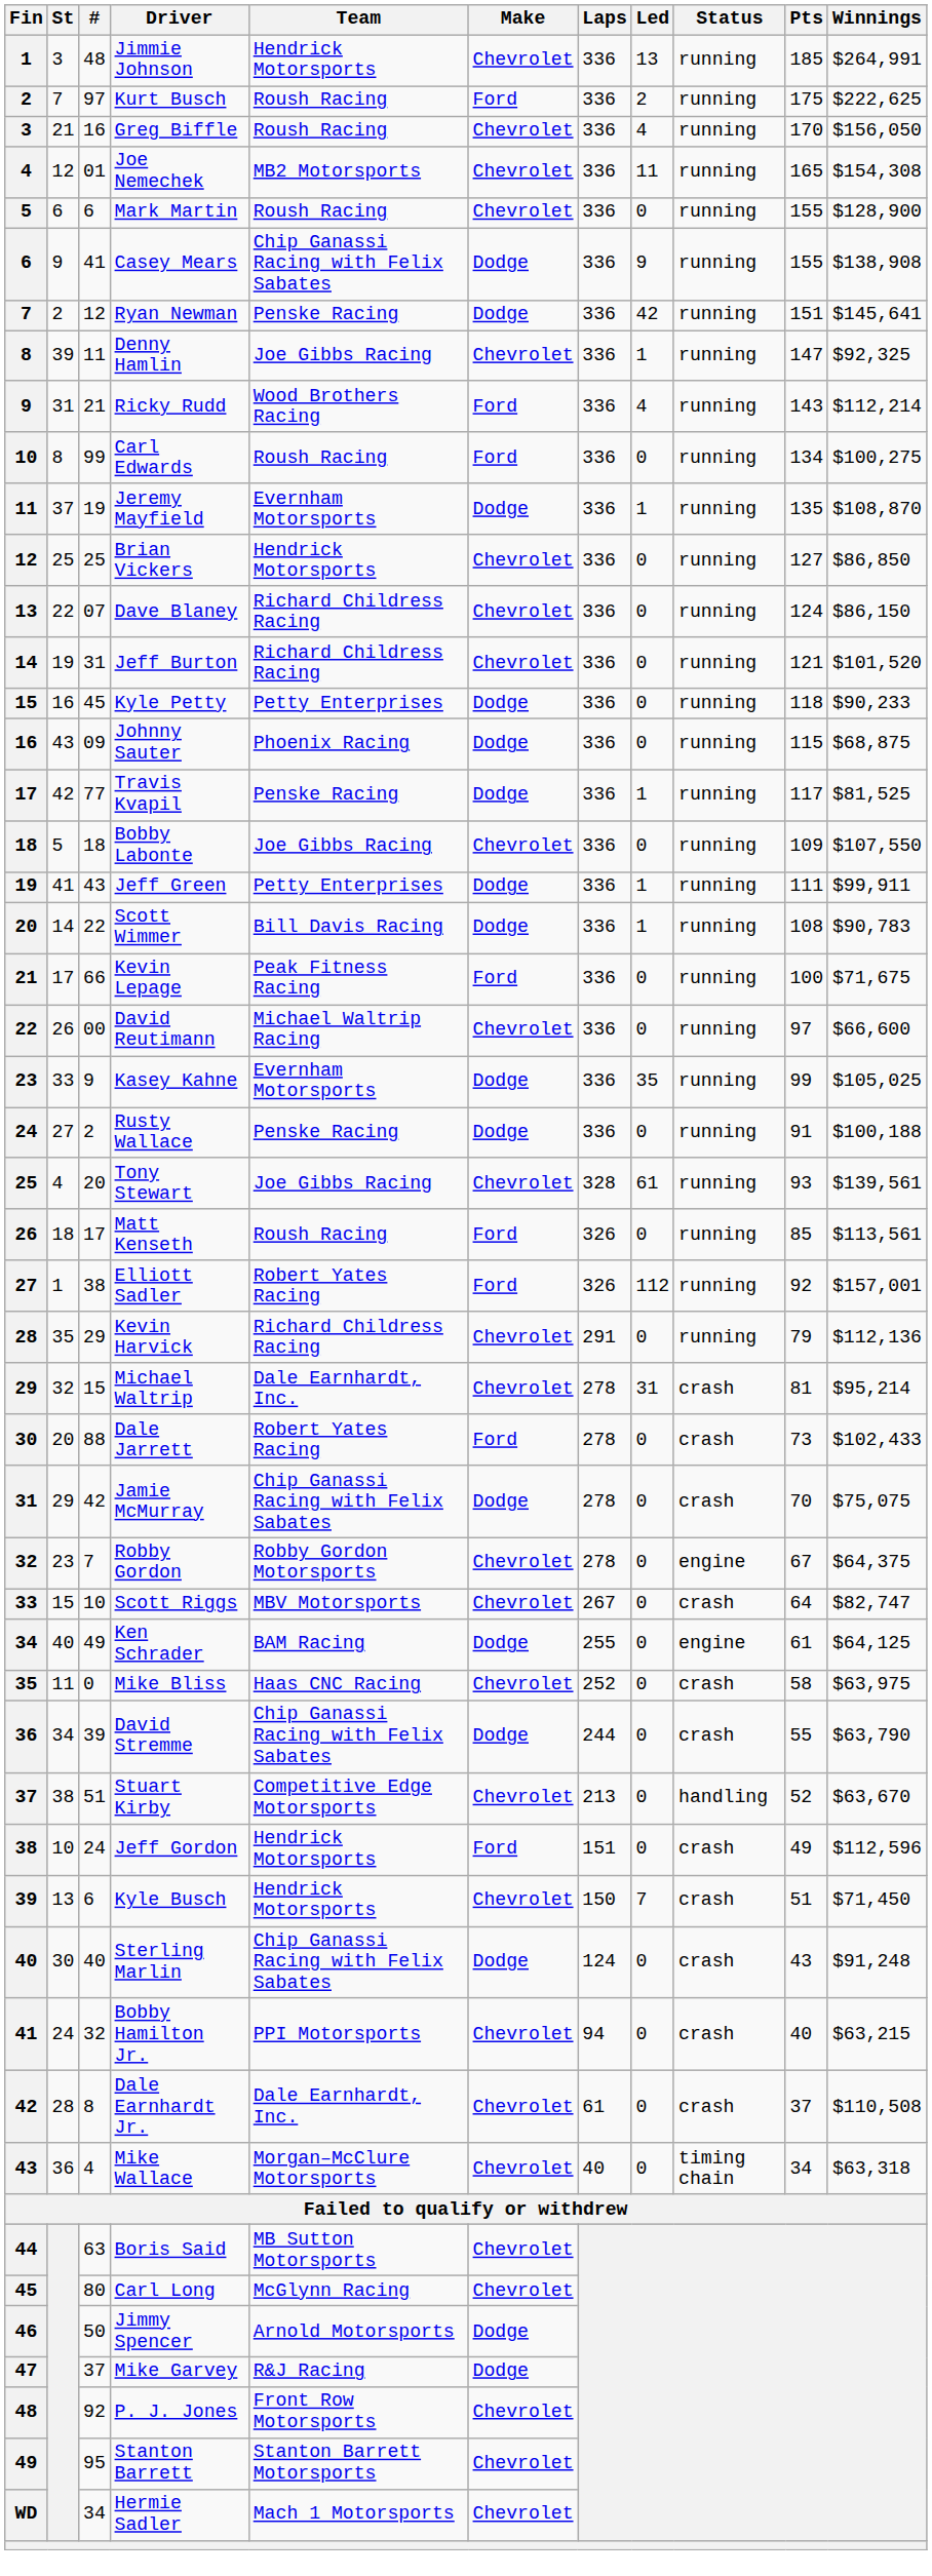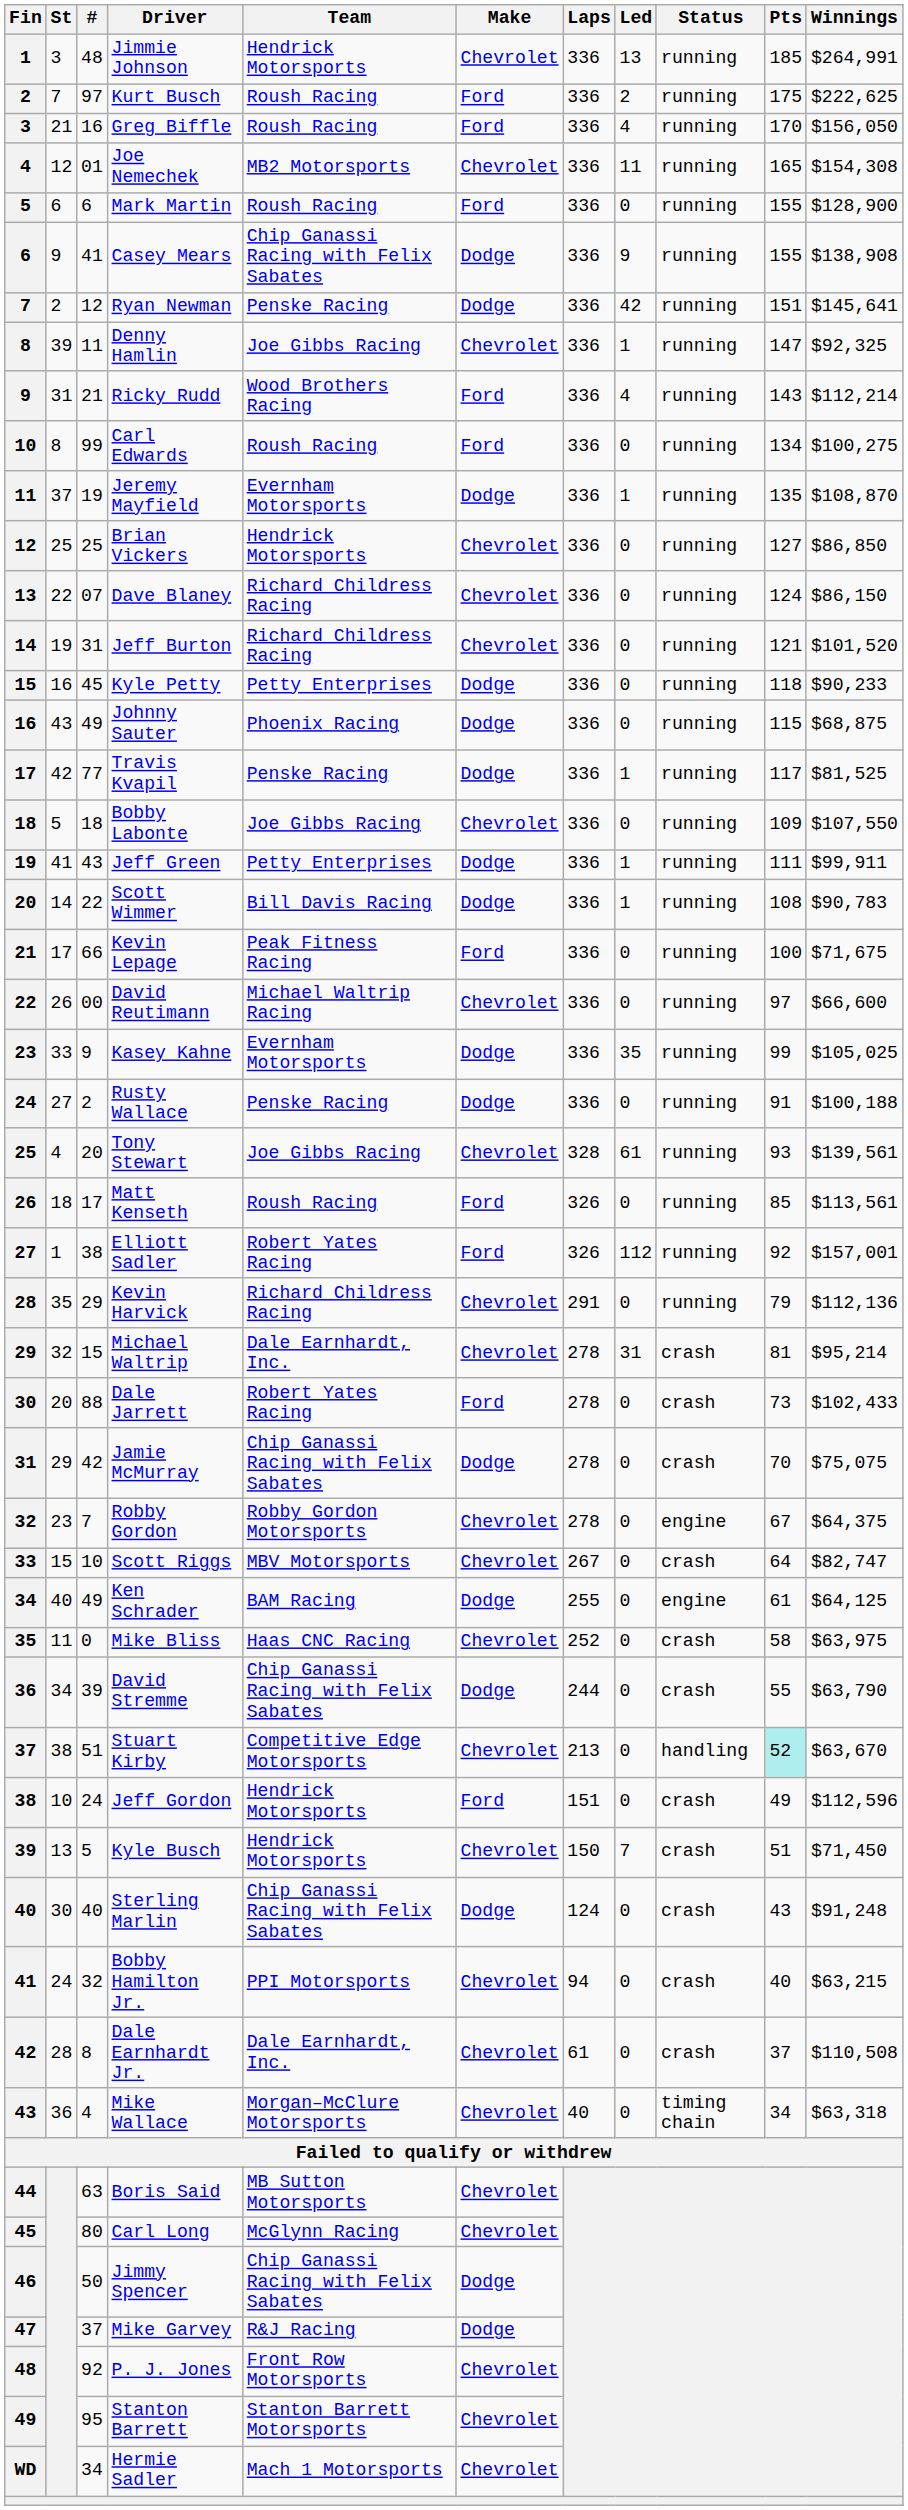 <table class="wikitable sortable" style="font-size:95%">
 <tr>
 <th>Fin</th>
 <th>St</th>
 <th>#</th>
 <th>Driver</th>
 <th>Team</th>
 <th>Make</th>
 <th>Laps</th>
 <th>Led</th>
 <th>Status</th>
 <th>Pts</th>
 <th>Winnings</th>
 </tr>
 <tr>
 <th>1</th>
 <td>3</td>
 <td>48</td>
 <td><a href='#'>Jimmie Johnson</a></td>
 <td><a href='#'>Hendrick Motorsports</a></td>
 <td><a href='#'>Chevrolet</a></td>
 <td>336</td>
 <td>13</td>
 <td>running</td>
 <td>185</td>
 <td>$264,991</td>
 </tr>
 <tr>
 <th>2</th>
 <td>7</td>
 <td>97</td>
 <td><a href='#'>Kurt Busch</a></td>
 <td><a href='#'>Roush Racing</a></td>
 <td><a href='#'>Ford</a></td>
 <td>336</td>
 <td>2</td>
 <td>running</td>
 <td>175</td>
 <td>$222,625</td>
 </tr>
 <tr>
 <th>3</th>
 <td>21</td>
 <td>16</td>
 <td><a href='#'>Greg Biffle</a></td>
 <td><a href='#'>Roush Racing</a></td>
-<td><a href='#'>Chevrolet</a></td>
+<td><a href='#'>Ford</a></td>
 <td>336</td>
 <td>4</td>
 <td>running</td>
 <td>170</td>
 <td>$156,050</td>
 </tr>
 <tr>
 <th>4</th>
 <td>12</td>
 <td>01</td>
 <td><a href='#'>Joe Nemechek</a></td>
 <td><a href='#'>MB2 Motorsports</a></td>
 <td><a href='#'>Chevrolet</a></td>
 <td>336</td>
 <td>11</td>
 <td>running</td>
 <td>165</td>
 <td>$154,308</td>
 </tr>
 <tr>
 <th>5</th>
 <td>6</td>
 <td>6</td>
 <td><a href='#'>Mark Martin</a></td>
 <td><a href='#'>Roush Racing</a></td>
-<td><a href='#'>Chevrolet</a></td>
+<td><a href='#'>Ford</a></td>
 <td>336</td>
 <td>0</td>
 <td>running</td>
 <td>155</td>
 <td>$128,900</td>
 </tr>
 <tr>
 <th>6</th>
 <td>9</td>
 <td>41</td>
 <td><a href='#'>Casey Mears</a></td>
 <td><a href='#'>Chip Ganassi Racing with Felix Sabates</a></td>
 <td><a href='#'>Dodge</a></td>
 <td>336</td>
 <td>9</td>
 <td>running</td>
 <td>155</td>
 <td>$138,908</td>
 </tr>
 <tr>
 <th>7</th>
 <td>2</td>
 <td>12</td>
 <td><a href='#'>Ryan Newman</a></td>
 <td><a href='#'>Penske Racing</a></td>
 <td><a href='#'>Dodge</a></td>
 <td>336</td>
 <td>42</td>
 <td>running</td>
 <td>151</td>
 <td>$145,641</td>
 </tr>
 <tr>
 <th>8</th>
 <td>39</td>
 <td>11</td>
 <td><a href='#'>Denny Hamlin</a></td>
 <td><a href='#'>Joe Gibbs Racing</a></td>
 <td><a href='#'>Chevrolet</a></td>
 <td>336</td>
 <td>1</td>
 <td>running</td>
 <td>147</td>
 <td>$92,325</td>
 </tr>
 <tr>
 <th>9</th>
 <td>31</td>
 <td>21</td>
 <td><a href='#'>Ricky Rudd</a></td>
 <td><a href='#'>Wood Brothers Racing</a></td>
 <td><a href='#'>Ford</a></td>
 <td>336</td>
 <td>4</td>
 <td>running</td>
 <td>143</td>
 <td>$112,214</td>
 </tr>
 <tr>
 <th>10</th>
 <td>8</td>
 <td>99</td>
 <td><a href='#'>Carl Edwards</a></td>
 <td><a href='#'>Roush Racing</a></td>
 <td><a href='#'>Ford</a></td>
 <td>336</td>
 <td>0</td>
 <td>running</td>
 <td>134</td>
 <td>$100,275</td>
 </tr>
 <tr>
 <th>11</th>
 <td>37</td>
 <td>19</td>
 <td><a href='#'>Jeremy Mayfield</a></td>
 <td><a href='#'>Evernham Motorsports</a></td>
 <td><a href='#'>Dodge</a></td>
 <td>336</td>
 <td>1</td>
 <td>running</td>
 <td>135</td>
 <td>$108,870</td>
 </tr>
 <tr>
 <th>12</th>
 <td>25</td>
 <td>25</td>
 <td><a href='#'>Brian Vickers</a></td>
 <td><a href='#'>Hendrick Motorsports</a></td>
 <td><a href='#'>Chevrolet</a></td>
 <td>336</td>
 <td>0</td>
 <td>running</td>
 <td>127</td>
 <td>$86,850</td>
 </tr>
 <tr>
 <th>13</th>
 <td>22</td>
 <td>07</td>
 <td><a href='#'>Dave Blaney</a></td>
 <td><a href='#'>Richard Childress Racing</a></td>
 <td><a href='#'>Chevrolet</a></td>
 <td>336</td>
 <td>0</td>
 <td>running</td>
 <td>124</td>
 <td>$86,150</td>
 </tr>
 <tr>
 <th>14</th>
 <td>19</td>
 <td>31</td>
 <td><a href='#'>Jeff Burton</a></td>
 <td><a href='#'>Richard Childress Racing</a></td>
 <td><a href='#'>Chevrolet</a></td>
 <td>336</td>
 <td>0</td>
 <td>running</td>
 <td>121</td>
 <td>$101,520</td>
 </tr>
 <tr>
 <th>15</th>
 <td>16</td>
 <td>45</td>
 <td><a href='#'>Kyle Petty</a></td>
 <td><a href='#'>Petty Enterprises</a></td>
 <td><a href='#'>Dodge</a></td>
 <td>336</td>
 <td>0</td>
 <td>running</td>
 <td>118</td>
 <td>$90,233</td>
 </tr>
 <tr>
 <th>16</th>
 <td>43</td>
-<td>09</td>
+<td>49</td>
 <td><a href='#'>Johnny Sauter</a></td>
 <td><a href='#'>Phoenix Racing</a></td>
 <td><a href='#'>Dodge</a></td>
 <td>336</td>
 <td>0</td>
 <td>running</td>
 <td>115</td>
 <td>$68,875</td>
 </tr>
 <tr>
 <th>17</th>
 <td>42</td>
 <td>77</td>
 <td><a href='#'>Travis Kvapil</a></td>
 <td><a href='#'>Penske Racing</a></td>
 <td><a href='#'>Dodge</a></td>
 <td>336</td>
 <td>1</td>
 <td>running</td>
 <td>117</td>
 <td>$81,525</td>
 </tr>
 <tr>
 <th>18</th>
 <td>5</td>
 <td>18</td>
 <td><a href='#'>Bobby Labonte</a></td>
 <td><a href='#'>Joe Gibbs Racing</a></td>
 <td><a href='#'>Chevrolet</a></td>
 <td>336</td>
 <td>0</td>
 <td>running</td>
 <td>109</td>
 <td>$107,550</td>
 </tr>
 <tr>
 <th>19</th>
 <td>41</td>
 <td>43</td>
 <td><a href='#'>Jeff Green</a></td>
 <td><a href='#'>Petty Enterprises</a></td>
 <td><a href='#'>Dodge</a></td>
 <td>336</td>
 <td>1</td>
 <td>running</td>
 <td>111</td>
 <td>$99,911</td>
 </tr>
 <tr>
 <th>20</th>
 <td>14</td>
 <td>22</td>
 <td><a href='#'>Scott Wimmer</a></td>
 <td><a href='#'>Bill Davis Racing</a></td>
 <td><a href='#'>Dodge</a></td>
 <td>336</td>
 <td>1</td>
 <td>running</td>
 <td>108</td>
 <td>$90,783</td>
 </tr>
 <tr>
 <th>21</th>
 <td>17</td>
 <td>66</td>
 <td><a href='#'>Kevin Lepage</a></td>
 <td><a href='#'>Peak Fitness Racing</a></td>
 <td><a href='#'>Ford</a></td>
 <td>336</td>
 <td>0</td>
 <td>running</td>
 <td>100</td>
 <td>$71,675</td>
 </tr>
 <tr>
 <th>22</th>
 <td>26</td>
 <td>00</td>
 <td><a href='#'>David Reutimann</a></td>
 <td><a href='#'>Michael Waltrip Racing</a></td>
 <td><a href='#'>Chevrolet</a></td>
 <td>336</td>
 <td>0</td>
 <td>running</td>
 <td>97</td>
 <td>$66,600</td>
 </tr>
 <tr>
 <th>23</th>
 <td>33</td>
 <td>9</td>
 <td><a href='#'>Kasey Kahne</a></td>
 <td><a href='#'>Evernham Motorsports</a></td>
 <td><a href='#'>Dodge</a></td>
 <td>336</td>
 <td>35</td>
 <td>running</td>
 <td>99</td>
 <td>$105,025</td>
 </tr>
 <tr>
 <th>24</th>
 <td>27</td>
 <td>2</td>
 <td><a href='#'>Rusty Wallace</a></td>
 <td><a href='#'>Penske Racing</a></td>
 <td><a href='#'>Dodge</a></td>
 <td>336</td>
 <td>0</td>
 <td>running</td>
 <td>91</td>
 <td>$100,188</td>
 </tr>
 <tr>
 <th>25</th>
 <td>4</td>
 <td>20</td>
 <td><a href='#'>Tony Stewart</a></td>
 <td><a href='#'>Joe Gibbs Racing</a></td>
 <td><a href='#'>Chevrolet</a></td>
 <td>328</td>
 <td>61</td>
 <td>running</td>
 <td>93</td>
 <td>$139,561</td>
 </tr>
 <tr>
 <th>26</th>
 <td>18</td>
 <td>17</td>
 <td><a href='#'>Matt Kenseth</a></td>
 <td><a href='#'>Roush Racing</a></td>
 <td><a href='#'>Ford</a></td>
 <td>326</td>
 <td>0</td>
 <td>running</td>
 <td>85</td>
 <td>$113,561</td>
 </tr>
 <tr>
 <th>27</th>
 <td>1</td>
 <td>38</td>
 <td><a href='#'>Elliott Sadler</a></td>
 <td><a href='#'>Robert Yates Racing</a></td>
 <td><a href='#'>Ford</a></td>
 <td>326</td>
 <td>112</td>
 <td>running</td>
 <td>92</td>
 <td>$157,001</td>
 </tr>
 <tr>
 <th>28</th>
 <td>35</td>
 <td>29</td>
 <td><a href='#'>Kevin Harvick</a></td>
 <td><a href='#'>Richard Childress Racing</a></td>
 <td><a href='#'>Chevrolet</a></td>
 <td>291</td>
 <td>0</td>
 <td>running</td>
 <td>79</td>
 <td>$112,136</td>
 </tr>
 <tr>
 <th>29</th>
 <td>32</td>
 <td>15</td>
 <td><a href='#'>Michael Waltrip</a></td>
 <td><a href='#'>Dale Earnhardt, Inc.</a></td>
 <td><a href='#'>Chevrolet</a></td>
 <td>278</td>
 <td>31</td>
 <td>crash</td>
 <td>81</td>
 <td>$95,214</td>
 </tr>
 <tr>
 <th>30</th>
 <td>20</td>
 <td>88</td>
 <td><a href='#'>Dale Jarrett</a></td>
 <td><a href='#'>Robert Yates Racing</a></td>
 <td><a href='#'>Ford</a></td>
 <td>278</td>
 <td>0</td>
 <td>crash</td>
 <td>73</td>
 <td>$102,433</td>
 </tr>
 <tr>
 <th>31</th>
 <td>29</td>
 <td>42</td>
 <td><a href='#'>Jamie McMurray</a></td>
 <td><a href='#'>Chip Ganassi Racing with Felix Sabates</a></td>
 <td><a href='#'>Dodge</a></td>
 <td>278</td>
 <td>0</td>
 <td>crash</td>
 <td>70</td>
 <td>$75,075</td>
 </tr>
 <tr>
 <th>32</th>
 <td>23</td>
 <td>7</td>
 <td><a href='#'>Robby Gordon</a></td>
 <td><a href='#'>Robby Gordon Motorsports</a></td>
 <td><a href='#'>Chevrolet</a></td>
 <td>278</td>
 <td>0</td>
 <td>engine</td>
 <td>67</td>
 <td>$64,375</td>
 </tr>
 <tr>
 <th>33</th>
 <td>15</td>
 <td>10</td>
 <td><a href='#'>Scott Riggs</a></td>
 <td><a href='#'>MBV Motorsports</a></td>
 <td><a href='#'>Chevrolet</a></td>
 <td>267</td>
 <td>0</td>
 <td>crash</td>
 <td>64</td>
 <td>$82,747</td>
 </tr>
 <tr>
 <th>34</th>
 <td>40</td>
 <td>49</td>
 <td><a href='#'>Ken Schrader</a></td>
 <td><a href='#'>BAM Racing</a></td>
 <td><a href='#'>Dodge</a></td>
 <td>255</td>
 <td>0</td>
 <td>engine</td>
 <td>61</td>
 <td>$64,125</td>
 </tr>
 <tr>
 <th>35</th>
 <td>11</td>
 <td>0</td>
 <td><a href='#'>Mike Bliss</a></td>
 <td><a href='#'>Haas CNC Racing</a></td>
 <td><a href='#'>Chevrolet</a></td>
 <td>252</td>
 <td>0</td>
 <td>crash</td>
 <td>58</td>
 <td>$63,975</td>
 </tr>
 <tr>
 <th>36</th>
 <td>34</td>
 <td>39</td>
 <td><a href='#'>David Stremme</a></td>
 <td><a href='#'>Chip Ganassi Racing with Felix Sabates</a></td>
 <td><a href='#'>Dodge</a></td>
 <td>244</td>
 <td>0</td>
 <td>crash</td>
 <td>55</td>
 <td>$63,790</td>
 </tr>
 <tr>
 <th>37</th>
 <td>38</td>
 <td>51</td>
 <td><a href='#'>Stuart Kirby</a></td>
 <td><a href='#'>Competitive Edge Motorsports</a></td>
 <td><a href='#'>Chevrolet</a></td>
 <td>213</td>
 <td>0</td>
 <td>handling</td>
-<td>52</td>
+<td style="background: paleturquoise;">52</td>
 <td>$63,670</td>
 </tr>
 <tr>
 <th>38</th>
 <td>10</td>
 <td>24</td>
 <td><a href='#'>Jeff Gordon</a></td>
 <td><a href='#'>Hendrick Motorsports</a></td>
 <td><a href='#'>Ford</a></td>
 <td>151</td>
 <td>0</td>
 <td>crash</td>
 <td>49</td>
 <td>$112,596</td>
 </tr>
 <tr>
 <th>39</th>
 <td>13</td>
-<td>6</td>
+<td>5</td>
 <td><a href='#'>Kyle Busch</a></td>
 <td><a href='#'>Hendrick Motorsports</a></td>
 <td><a href='#'>Chevrolet</a></td>
 <td>150</td>
 <td>7</td>
 <td>crash</td>
 <td>51</td>
 <td>$71,450</td>
 </tr>
 <tr>
 <th>40</th>
 <td>30</td>
 <td>40</td>
 <td><a href='#'>Sterling Marlin</a></td>
 <td><a href='#'>Chip Ganassi Racing with Felix Sabates</a></td>
 <td><a href='#'>Dodge</a></td>
 <td>124</td>
 <td>0</td>
 <td>crash</td>
 <td>43</td>
 <td>$91,248</td>
 </tr>
 <tr>
 <th>41</th>
 <td>24</td>
 <td>32</td>
 <td><a href='#'>Bobby Hamilton Jr.</a></td>
 <td><a href='#'>PPI Motorsports</a></td>
 <td><a href='#'>Chevrolet</a></td>
 <td>94</td>
 <td>0</td>
 <td>crash</td>
 <td>40</td>
 <td>$63,215</td>
 </tr>
 <tr>
 <th>42</th>
 <td>28</td>
 <td>8</td>
 <td><a href='#'>Dale Earnhardt Jr.</a></td>
 <td><a href='#'>Dale Earnhardt, Inc.</a></td>
 <td><a href='#'>Chevrolet</a></td>
 <td>61</td>
 <td>0</td>
 <td>crash</td>
 <td>37</td>
 <td>$110,508</td>
 </tr>
 <tr>
 <th>43</th>
 <td>36</td>
 <td>4</td>
 <td><a href='#'>Mike Wallace</a></td>
 <td><a href='#'>Morgan–McClure Motorsports</a></td>
 <td><a href='#'>Chevrolet</a></td>
 <td>40</td>
 <td>0</td>
 <td>timing chain</td>
 <td>34</td>
 <td>$63,318</td>
 </tr>
 <tr>
 <th colspan="11">Failed to qualify or withdrew</th>
 </tr>
 <tr>
 <th>44</th>
 <th rowspan="7"></th>
 <td>63</td>
 <td><a href='#'>Boris Said</a></td>
 <td><a href='#'>MB Sutton Motorsports</a></td>
 <td><a href='#'>Chevrolet</a></td>
 <th colspan="5" rowspan="7"></th>
 </tr>
 <tr>
 <th>45</th>
 <td>80</td>
 <td><a href='#'>Carl Long</a></td>
 <td><a href='#'>McGlynn Racing</a></td>
 <td><a href='#'>Chevrolet</a></td>
 </tr>
 <tr>
 <th>46</th>
 <td>50</td>
 <td><a href='#'>Jimmy Spencer</a></td>
-<td><a href='#'>Arnold Motorsports</a></td>
+<td><a href='#'>Chip Ganassi Racing with Felix Sabates</a></td>
 <td><a href='#'>Dodge</a></td>
 </tr>
 <tr>
 <th>47</th>
 <td>37</td>
 <td><a href='#'>Mike Garvey</a></td>
 <td><a href='#'>R&J Racing</a></td>
 <td><a href='#'>Dodge</a></td>
 </tr>
 <tr>
 <th>48</th>
 <td>92</td>
 <td><a href='#'>P. J. Jones</a></td>
 <td><a href='#'>Front Row Motorsports</a></td>
 <td><a href='#'>Chevrolet</a></td>
 </tr>
 <tr>
 <th>49</th>
 <td>95</td>
 <td><a href='#'>Stanton Barrett</a></td>
 <td><a href='#'>Stanton Barrett Motorsports</a></td>
 <td><a href='#'>Chevrolet</a></td>
 </tr>
 <tr>
 <th>WD</th>
 <td>34</td>
 <td><a href='#'>Hermie Sadler</a></td>
 <td><a href='#'>Mach 1 Motorsports</a></td>
 <td><a href='#'>Chevrolet</a></td>
 </tr>
 <tr>
 <th colspan="11"></th>
 </tr>
 </table>
